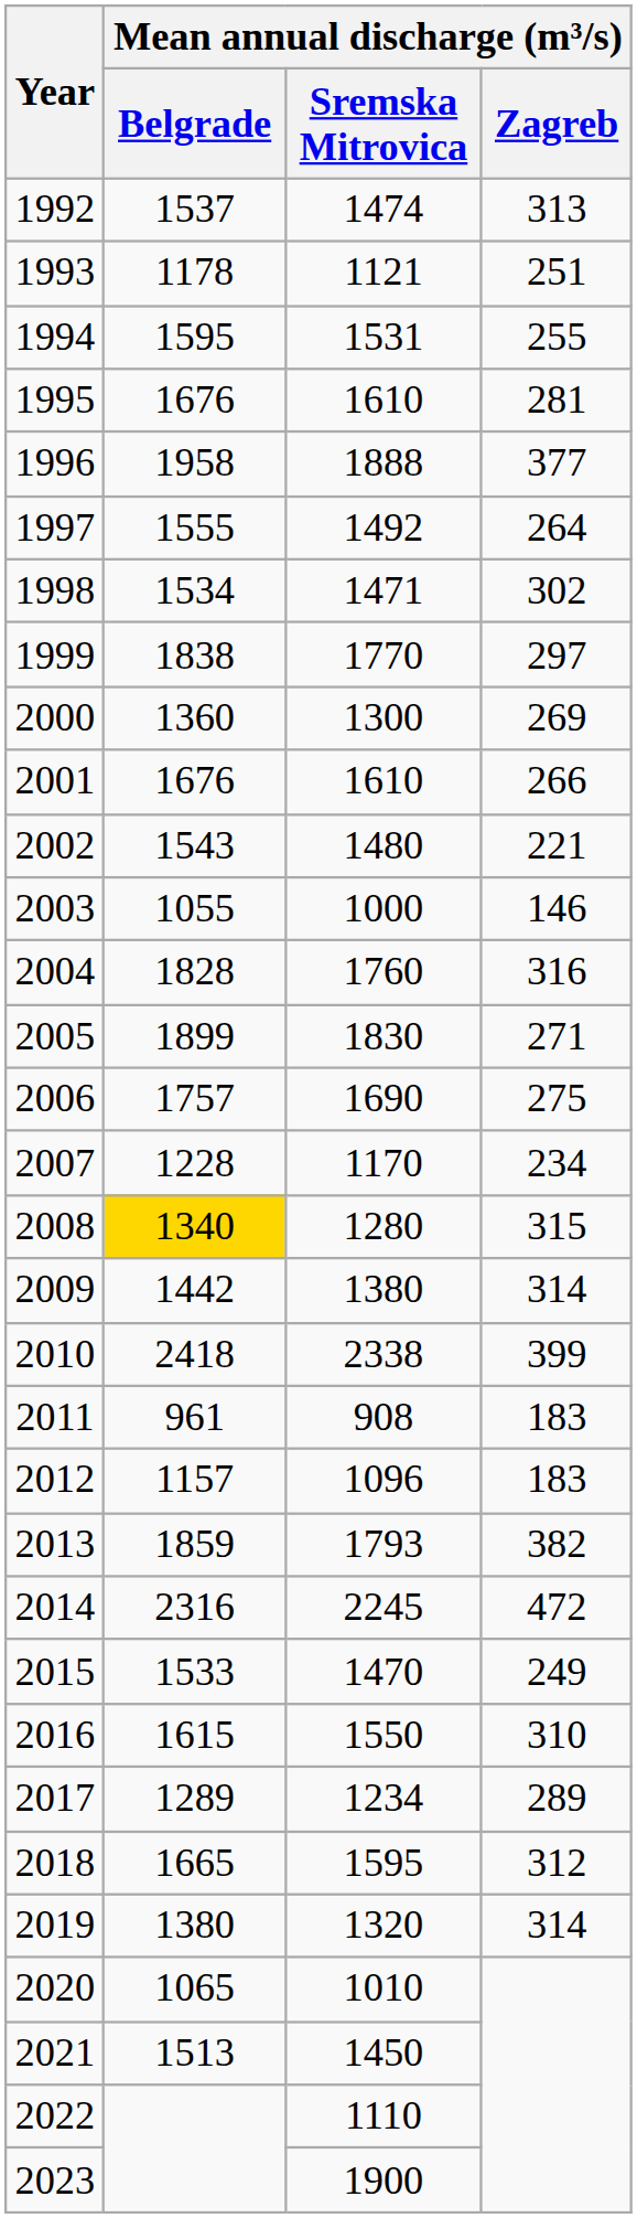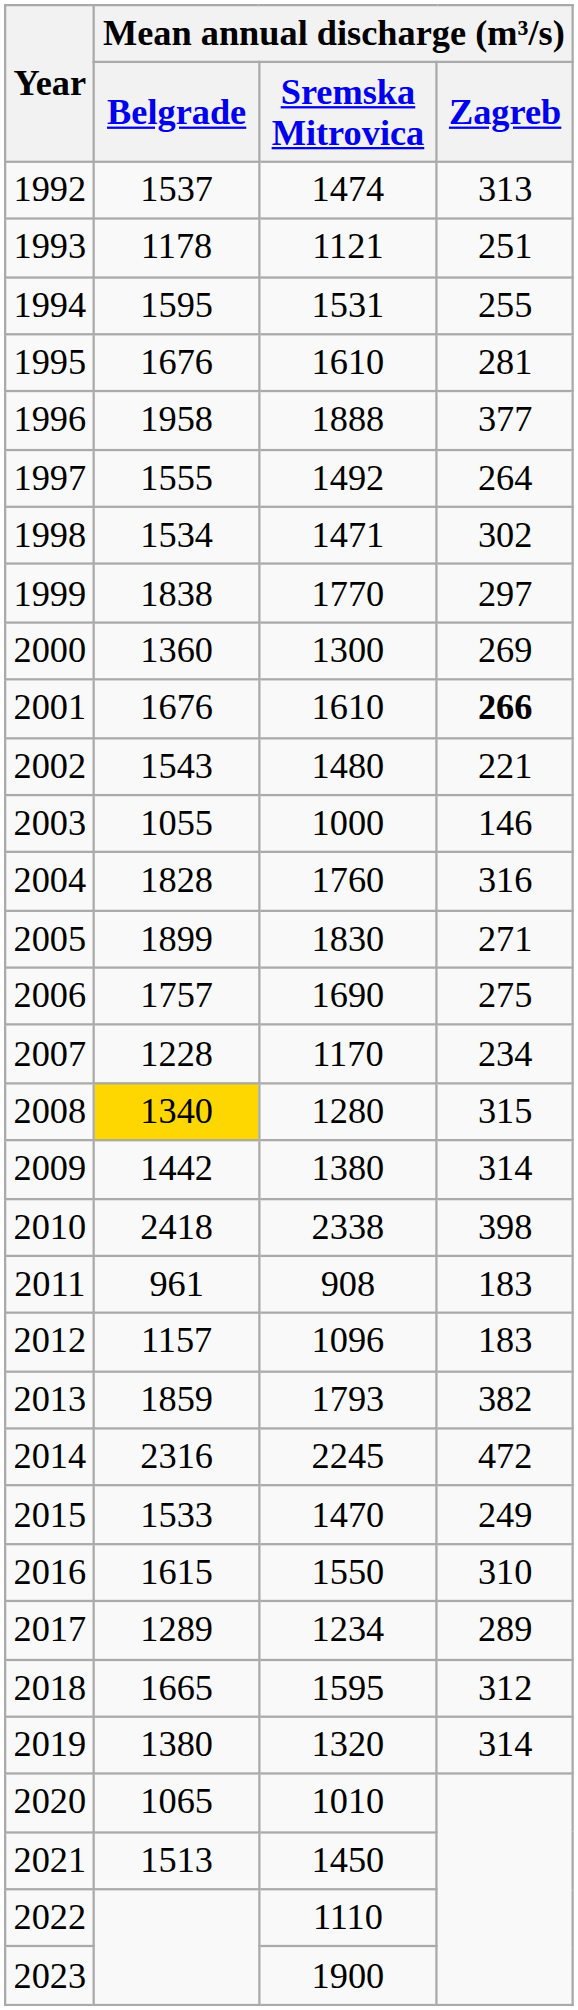 <table class="wikitable" style="text-align:center;">
 <tr>
 <th rowspan="2">Year</th>
 <th colspan="3">Mean annual discharge (m³/s)</th>
 </tr>
 <tr>
 <th><a href='#'>Belgrade</a></th>
 <th><a href='#'>Sremska</a><br><a href='#'>Mitrovica</a></th>
 <th><a href='#'>Zagreb</a></th>
 </tr>
 <tr>
 <td>1992</td>
 <td>1537</td>
 <td>1474</td>
 <td>313</td>
 </tr>
 <tr>
 <td>1993</td>
 <td>1178</td>
 <td>1121</td>
 <td>251</td>
 </tr>
 <tr>
 <td>1994</td>
 <td>1595</td>
 <td>1531</td>
 <td>255</td>
 </tr>
 <tr>
 <td>1995</td>
 <td>1676</td>
 <td>1610</td>
 <td>281</td>
 </tr>
 <tr>
 <td>1996</td>
 <td>1958</td>
 <td>1888</td>
 <td>377</td>
 </tr>
 <tr>
 <td>1997</td>
 <td>1555</td>
 <td>1492</td>
 <td>264</td>
 </tr>
 <tr>
 <td>1998</td>
 <td>1534</td>
 <td>1471</td>
 <td>302</td>
 </tr>
 <tr>
 <td>1999</td>
 <td>1838</td>
 <td>1770</td>
 <td>297</td>
 </tr>
 <tr>
 <td>2000</td>
 <td>1360</td>
 <td>1300</td>
 <td>269</td>
 </tr>
 <tr>
 <td>2001</td>
 <td>1676</td>
 <td>1610</td>
-<td>266</td>
+<td><strong>266</strong></td>
 </tr>
 <tr>
 <td>2002</td>
 <td>1543</td>
 <td>1480</td>
 <td>221</td>
 </tr>
 <tr>
 <td>2003</td>
 <td>1055</td>
 <td>1000</td>
 <td>146</td>
 </tr>
 <tr>
 <td>2004</td>
 <td>1828</td>
 <td>1760</td>
 <td>316</td>
 </tr>
 <tr>
 <td>2005</td>
 <td>1899</td>
 <td>1830</td>
 <td>271</td>
 </tr>
 <tr>
 <td>2006</td>
 <td>1757</td>
 <td>1690</td>
 <td>275</td>
 </tr>
 <tr>
 <td>2007</td>
 <td>1228</td>
 <td>1170</td>
 <td>234</td>
 </tr>
 <tr>
 <td>2008</td>
 <td style="background: gold;">1340</td>
 <td>1280</td>
 <td>315</td>
 </tr>
 <tr>
 <td>2009</td>
 <td>1442</td>
 <td>1380</td>
 <td>314</td>
 </tr>
 <tr>
 <td>2010</td>
 <td>2418</td>
 <td>2338</td>
-<td>399</td>
+<td>398</td>
 </tr>
 <tr>
 <td>2011</td>
 <td>961</td>
 <td>908</td>
 <td>183</td>
 </tr>
 <tr>
 <td>2012</td>
 <td>1157</td>
 <td>1096</td>
 <td>183</td>
 </tr>
 <tr>
 <td>2013</td>
 <td>1859</td>
 <td>1793</td>
 <td>382</td>
 </tr>
 <tr>
 <td>2014</td>
 <td>2316</td>
 <td>2245</td>
 <td>472</td>
 </tr>
 <tr>
 <td>2015</td>
 <td>1533</td>
 <td>1470</td>
 <td>249</td>
 </tr>
 <tr>
 <td>2016</td>
 <td>1615</td>
 <td>1550</td>
 <td>310</td>
 </tr>
 <tr>
 <td>2017</td>
 <td>1289</td>
 <td>1234</td>
 <td>289</td>
 </tr>
 <tr>
 <td>2018</td>
 <td>1665</td>
 <td>1595</td>
 <td>312</td>
 </tr>
 <tr>
 <td>2019</td>
 <td>1380</td>
 <td>1320</td>
 <td>314</td>
 </tr>
 <tr>
 <td>2020</td>
 <td>1065</td>
 <td>1010</td>
 <td rowspan="4"></td>
 </tr>
 <tr>
 <td>2021</td>
 <td>1513</td>
 <td>1450</td>
 </tr>
 <tr>
 <td>2022</td>
 <td rowspan="2"></td>
 <td>1110</td>
 </tr>
 <tr>
 <td>2023</td>
 <td>1900</td>
 </tr>
 </table>
